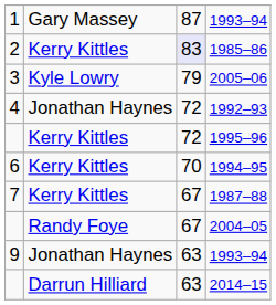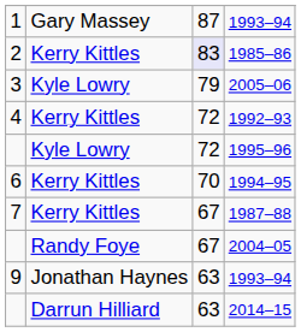 <table class="wikitable">
 <tr>
 </tr>
 <tr>
 <td>1</td>
 <td>Gary Massey</td>
 <td>87</td>
 <td style="font-size:80%;"><a href='#'>1993–94</a></td>
 </tr>
 <tr>
 <td>2</td>
 <td><a href='#'>Kerry Kittles</a></td>
 <td style="background: lavender;">83</td>
 <td style="font-size:80%;"><a href='#'>1985–86</a></td>
 </tr>
 <tr>
 <td>3</td>
 <td><a href='#'>Kyle Lowry</a></td>
 <td>79</td>
 <td style="font-size:80%;"><a href='#'>2005–06</a></td>
 </tr>
 <tr>
 <td>4</td>
-<td>Jonathan Haynes</td>
+<td><a href='#'>Kerry Kittles</a></td>
 <td>72</td>
 <td style="font-size:80%;"><a href='#'>1992–93</a></td>
 </tr>
 <tr>
 <td></td>
-<td><a href='#'>Kerry Kittles</a></td>
+<td><a href='#'>Kyle Lowry</a></td>
 <td>72</td>
 <td style="font-size:80%;"><a href='#'>1995–96</a></td>
 </tr>
 <tr>
 <td>6</td>
 <td><a href='#'>Kerry Kittles</a></td>
 <td>70</td>
 <td style="font-size:80%;"><a href='#'>1994–95</a></td>
 </tr>
 <tr>
 <td>7</td>
 <td><a href='#'>Kerry Kittles</a></td>
 <td>67</td>
 <td style="font-size:80%;"><a href='#'>1987–88</a></td>
 </tr>
 <tr>
 <td></td>
 <td><a href='#'>Randy Foye</a></td>
 <td>67</td>
 <td style="font-size:80%;"><a href='#'>2004–05</a></td>
 </tr>
 <tr>
 <td>9</td>
 <td>Jonathan Haynes</td>
 <td>63</td>
 <td style="font-size:80%;"><a href='#'>1993–94</a></td>
 </tr>
 <tr>
 <td></td>
 <td><a href='#'>Darrun Hilliard</a></td>
 <td>63</td>
 <td style="font-size:80%;"><a href='#'>2014–15</a></td>
 </tr>
 </table>
